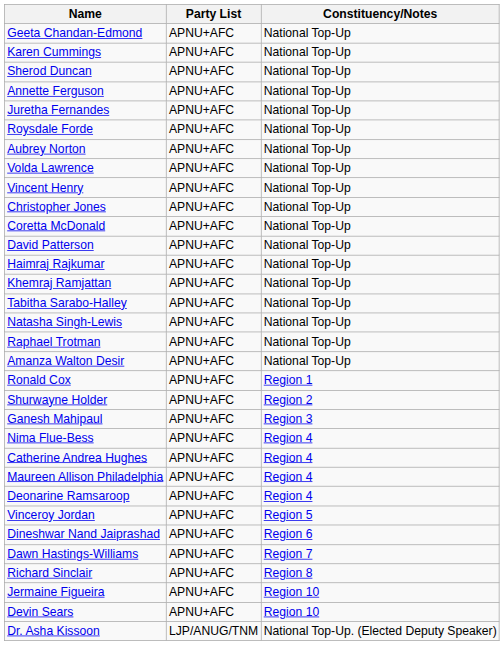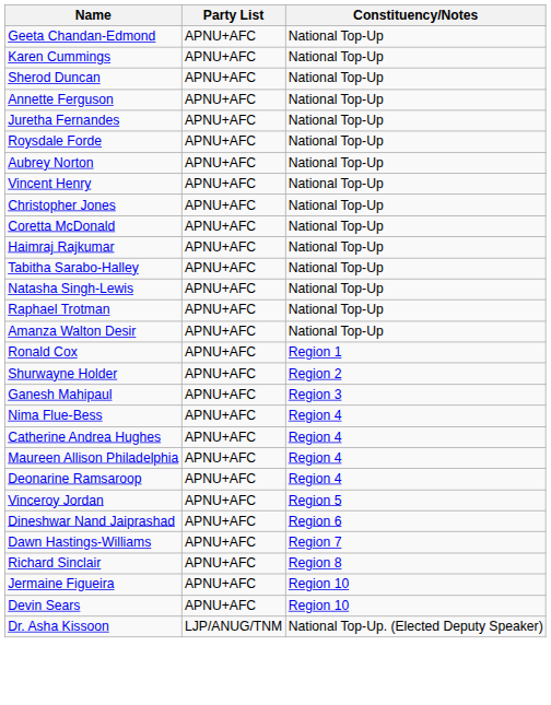 <table class="wikitable">
 <tr>
 <th>Name</th>
 <th>Party List</th>
 <th>Constituency/Notes</th>
 </tr>
 <tr>
 <td><a href='#'>Geeta Chandan-Edmond</a></td>
 <td>APNU+AFC</td>
 <td>National Top-Up</td>
 </tr>
 <tr>
 <td><a href='#'>Karen Cummings</a></td>
 <td>APNU+AFC</td>
 <td>National Top-Up</td>
 </tr>
 <tr>
 <td><a href='#'>Sherod Duncan</a></td>
 <td>APNU+AFC</td>
 <td>National Top-Up</td>
 </tr>
 <tr>
 <td><a href='#'>Annette Ferguson</a></td>
 <td>APNU+AFC</td>
 <td>National Top-Up</td>
 </tr>
 <tr>
 <td><a href='#'>Juretha Fernandes</a></td>
 <td>APNU+AFC</td>
 <td>National Top-Up</td>
 </tr>
 <tr>
 <td><a href='#'>Roysdale Forde</a></td>
 <td>APNU+AFC</td>
 <td>National Top-Up</td>
 </tr>
 <tr>
 <td><a href='#'>Aubrey Norton</a></td>
 <td>APNU+AFC</td>
 <td>National Top-Up</td>
 </tr>
 <tr>
-<td><a href='#'>Volda Lawrence</a></td>
-<td>APNU+AFC</td>
-<td>National Top-Up</td>
-</tr>
-<tr>
 <td><a href='#'>Vincent Henry</a></td>
 <td>APNU+AFC</td>
 <td>National Top-Up</td>
 </tr>
 <tr>
 <td><a href='#'>Christopher Jones</a></td>
 <td>APNU+AFC</td>
 <td>National Top-Up</td>
 </tr>
 <tr>
 <td><a href='#'>Coretta McDonald</a></td>
 <td>APNU+AFC</td>
 <td>National Top-Up</td>
 </tr>
 <tr>
-<td><a href='#'>David Patterson</a></td>
-<td>APNU+AFC</td>
-<td>National Top-Up</td>
-</tr>
-<tr>
 <td><a href='#'>Haimraj Rajkumar</a></td>
-<td>APNU+AFC</td>
-<td>National Top-Up</td>
-</tr>
-<tr>
-<td><a href='#'>Khemraj Ramjattan</a></td>
 <td>APNU+AFC</td>
 <td>National Top-Up</td>
 </tr>
 <tr>
 <td><a href='#'>Tabitha Sarabo-Halley</a></td>
 <td>APNU+AFC</td>
 <td>National Top-Up</td>
 </tr>
 <tr>
 <td><a href='#'>Natasha Singh-Lewis</a></td>
 <td>APNU+AFC</td>
 <td>National Top-Up</td>
 </tr>
 <tr>
 <td><a href='#'>Raphael Trotman</a></td>
 <td>APNU+AFC</td>
 <td>National Top-Up</td>
 </tr>
 <tr>
 <td><a href='#'>Amanza Walton Desir</a></td>
 <td>APNU+AFC</td>
 <td>National Top-Up</td>
 </tr>
 <tr>
 <td><a href='#'>Ronald Cox</a></td>
 <td>APNU+AFC</td>
 <td><a href='#'>Region 1</a></td>
 </tr>
 <tr>
 <td><a href='#'>Shurwayne Holder</a></td>
 <td>APNU+AFC</td>
 <td><a href='#'>Region 2</a></td>
 </tr>
 <tr>
 <td><a href='#'>Ganesh Mahipaul</a></td>
 <td>APNU+AFC</td>
 <td><a href='#'>Region 3</a></td>
 </tr>
 <tr>
 <td><a href='#'>Nima Flue-Bess</a></td>
 <td>APNU+AFC</td>
 <td><a href='#'>Region 4</a></td>
 </tr>
 <tr>
 <td><a href='#'>Catherine Andrea Hughes</a></td>
 <td>APNU+AFC</td>
 <td><a href='#'>Region 4</a></td>
 </tr>
 <tr>
 <td><a href='#'>Maureen Allison Philadelphia</a></td>
 <td>APNU+AFC</td>
 <td><a href='#'>Region 4</a></td>
 </tr>
 <tr>
 <td><a href='#'>Deonarine Ramsaroop</a></td>
 <td>APNU+AFC</td>
 <td><a href='#'>Region 4</a></td>
 </tr>
 <tr>
 <td><a href='#'>Vinceroy Jordan</a></td>
 <td>APNU+AFC</td>
 <td><a href='#'>Region 5</a></td>
 </tr>
 <tr>
 <td><a href='#'>Dineshwar Nand Jaiprashad</a></td>
 <td>APNU+AFC</td>
 <td><a href='#'>Region 6</a></td>
 </tr>
 <tr>
 <td><a href='#'>Dawn Hastings-Williams</a></td>
 <td>APNU+AFC</td>
 <td><a href='#'>Region 7</a></td>
 </tr>
 <tr>
 <td><a href='#'>Richard Sinclair</a></td>
 <td>APNU+AFC</td>
 <td><a href='#'>Region 8</a></td>
 </tr>
 <tr>
 <td><a href='#'>Jermaine Figueira</a></td>
 <td>APNU+AFC</td>
 <td><a href='#'>Region 10</a></td>
 </tr>
 <tr>
 <td><a href='#'>Devin Sears</a></td>
 <td>APNU+AFC</td>
 <td><a href='#'>Region 10</a></td>
 </tr>
 <tr>
 <td><a href='#'>Dr. Asha Kissoon</a></td>
 <td>LJP/ANUG/TNM</td>
 <td>National Top-Up. (Elected Deputy Speaker)</td>
 </tr>
 </table>
